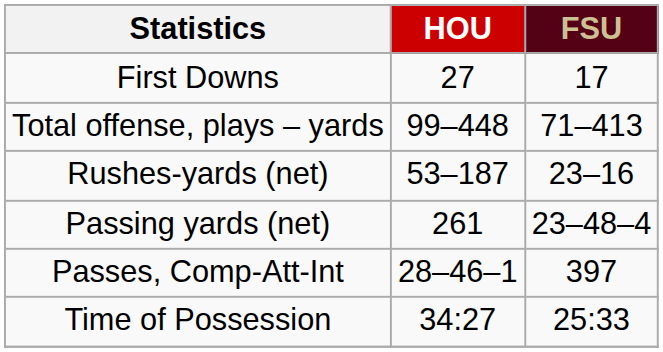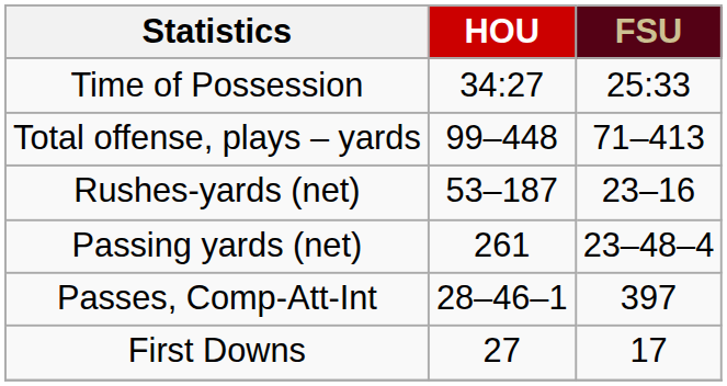 <table class="wikitable" style="text-align: center;">
 <tr>
 <th>Statistics</th>
 <th style="background:#cc0000; color:#ffffff">HOU</th>
 <th style="background:#540115; color:#cdc092">FSU</th>
 </tr>
 <tr>
-<td>First Downs</td>
-<td>27</td>
-<td>17</td>
+<td>Time of Possession</td>
+<td>34:27</td>
+<td>25:33</td>
 </tr>
 <tr>
 <td>Total offense, plays – yards</td>
 <td>99–448</td>
 <td>71–413</td>
 </tr>
 <tr>
 <td>Rushes-yards (net)</td>
 <td>53–187</td>
 <td>23–16</td>
 </tr>
 <tr>
 <td>Passing yards (net)</td>
 <td>261</td>
 <td>23–48–4</td>
 </tr>
 <tr>
 <td>Passes, Comp-Att-Int</td>
 <td>28–46–1</td>
 <td>397</td>
 </tr>
 <tr>
-<td>Time of Possession</td>
-<td>34:27</td>
-<td>25:33</td>
+<td>First Downs</td>
+<td>27</td>
+<td>17</td>
 </tr>
 <tr>
 </tr>
 </table>
